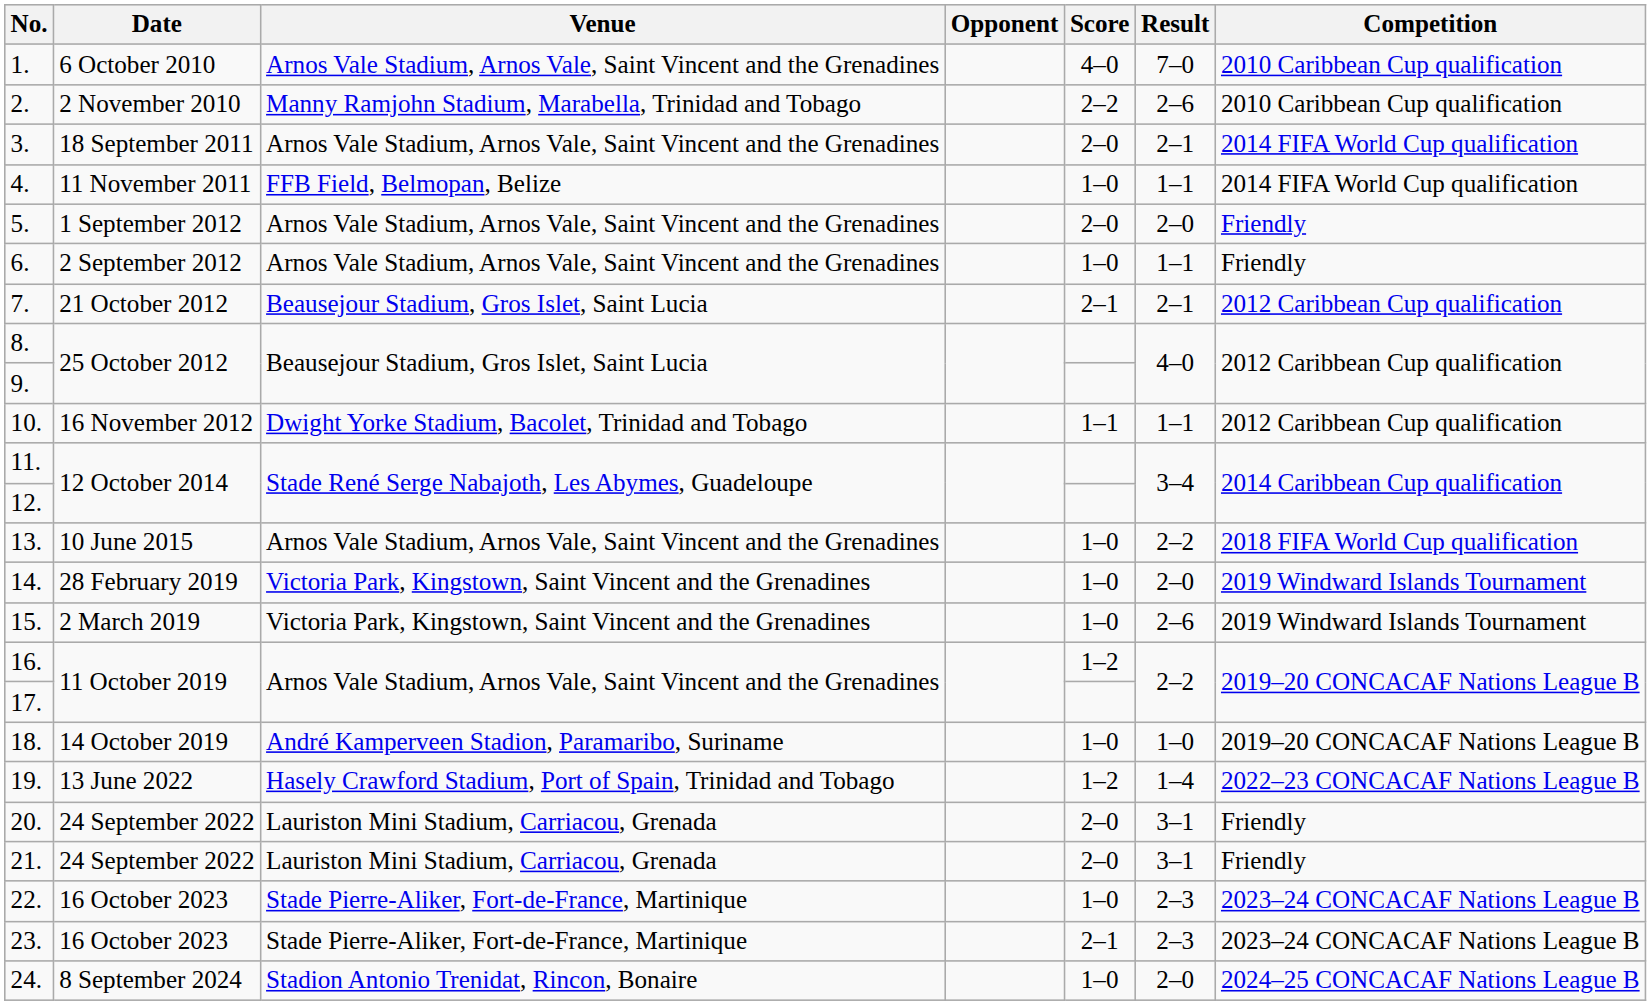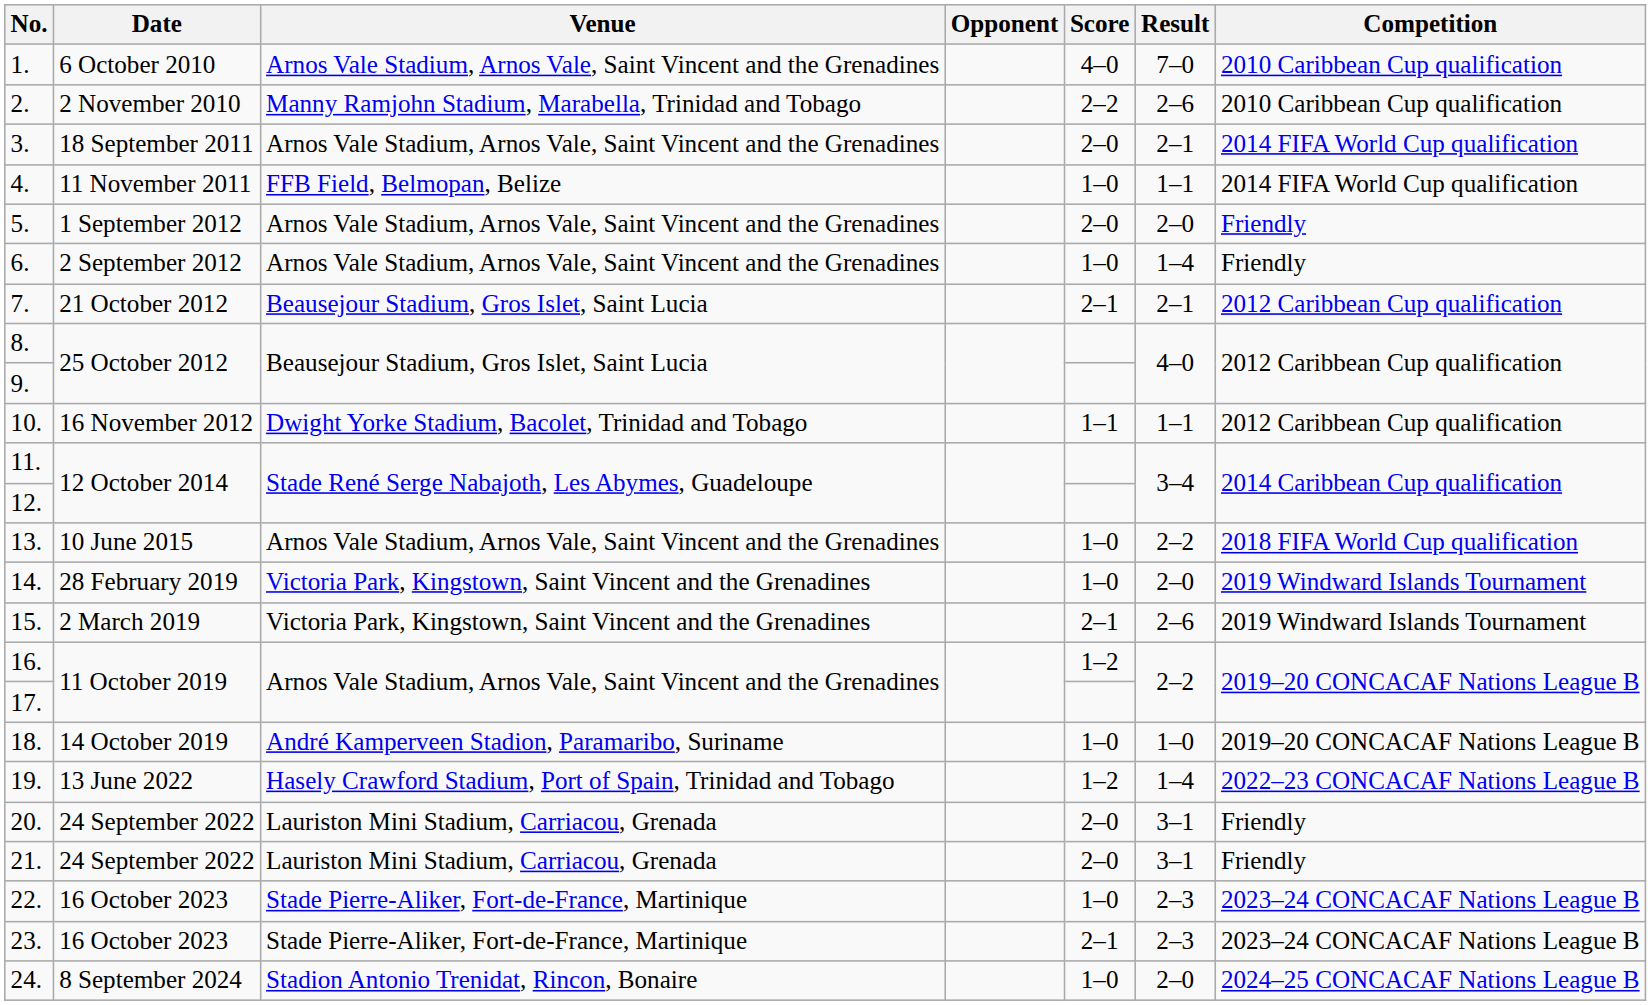 <table class="wikitable">
 <tr>
 <th>No.</th>
 <th>Date</th>
 <th>Venue</th>
 <th>Opponent</th>
 <th>Score</th>
 <th>Result</th>
 <th>Competition</th>
 </tr>
 <tr>
 <td>1.</td>
 <td>6 October 2010</td>
 <td><a href='#'>Arnos Vale Stadium</a>, <a href='#'>Arnos Vale</a>, Saint Vincent and the Grenadines</td>
 <td></td>
 <td align="center">4–0</td>
 <td align="center">7–0</td>
 <td><a href='#'>2010 Caribbean Cup qualification</a></td>
 </tr>
 <tr>
 <td>2.</td>
 <td>2 November 2010</td>
 <td><a href='#'>Manny Ramjohn Stadium</a>, <a href='#'>Marabella</a>, Trinidad and Tobago</td>
 <td></td>
 <td align="center">2–2</td>
 <td align="center">2–6</td>
 <td>2010 Caribbean Cup qualification</td>
 </tr>
 <tr>
 <td>3.</td>
 <td>18 September 2011</td>
 <td>Arnos Vale Stadium, Arnos Vale, Saint Vincent and the Grenadines</td>
 <td></td>
 <td align="center">2–0</td>
 <td align="center">2–1</td>
 <td><a href='#'>2014 FIFA World Cup qualification</a></td>
 </tr>
 <tr>
 <td>4.</td>
 <td>11 November 2011</td>
 <td><a href='#'>FFB Field</a>, <a href='#'>Belmopan</a>, Belize</td>
 <td></td>
 <td align="center">1–0</td>
 <td align="center">1–1</td>
 <td>2014 FIFA World Cup qualification</td>
 </tr>
 <tr>
 <td>5.</td>
 <td>1 September 2012</td>
 <td>Arnos Vale Stadium, Arnos Vale, Saint Vincent and the Grenadines</td>
 <td></td>
 <td align="center">2–0</td>
 <td align="center">2–0</td>
 <td><a href='#'>Friendly</a></td>
 </tr>
 <tr>
 <td>6.</td>
 <td>2 September 2012</td>
 <td>Arnos Vale Stadium, Arnos Vale, Saint Vincent and the Grenadines</td>
 <td></td>
 <td align="center">1–0</td>
-<td align="center">1–1</td>
+<td align="center">1–4</td>
 <td>Friendly</td>
 </tr>
 <tr>
 <td>7.</td>
 <td>21 October 2012</td>
 <td><a href='#'>Beausejour Stadium</a>, <a href='#'>Gros Islet</a>, Saint Lucia</td>
 <td></td>
 <td align="center">2–1</td>
 <td align="center">2–1</td>
 <td><a href='#'>2012 Caribbean Cup qualification</a></td>
 </tr>
 <tr>
 <td>8.</td>
 <td rowspan=2>25 October 2012</td>
 <td rowspan=2>Beausejour Stadium, Gros Islet, Saint Lucia</td>
 <td rowspan=2></td>
 <td></td>
 <td rowspan=2 style="text-align:center;">4–0</td>
 <td rowspan=2>2012 Caribbean Cup qualification</td>
 </tr>
 <tr>
 <td>9.</td>
 <td></td>
 </tr>
 <tr>
 <td>10.</td>
 <td>16 November 2012</td>
 <td><a href='#'>Dwight Yorke Stadium</a>, <a href='#'>Bacolet</a>, Trinidad and Tobago</td>
 <td></td>
 <td align="center">1–1</td>
 <td align="center">1–1</td>
 <td>2012 Caribbean Cup qualification</td>
 </tr>
 <tr>
 <td>11.</td>
 <td rowspan=2>12 October 2014</td>
 <td rowspan=2><a href='#'>Stade René Serge Nabajoth</a>, <a href='#'>Les Abymes</a>, Guadeloupe</td>
 <td rowspan=2></td>
 <td></td>
 <td rowspan=2 style="text-align:center;">3–4</td>
 <td rowspan=2><a href='#'>2014 Caribbean Cup qualification</a></td>
 </tr>
 <tr>
 <td>12.</td>
 <td></td>
 </tr>
 <tr>
 <td>13.</td>
 <td>10 June 2015</td>
 <td>Arnos Vale Stadium, Arnos Vale, Saint Vincent and the Grenadines</td>
 <td></td>
 <td align="center">1–0</td>
 <td align="center">2–2</td>
 <td><a href='#'>2018 FIFA World Cup qualification</a></td>
 </tr>
 <tr>
 <td>14.</td>
 <td>28 February 2019</td>
 <td><a href='#'>Victoria Park</a>, <a href='#'>Kingstown</a>, Saint Vincent and the Grenadines</td>
 <td></td>
 <td align="center">1–0</td>
 <td align="center">2–0</td>
 <td><a href='#'>2019 Windward Islands Tournament</a></td>
 </tr>
 <tr>
 <td>15.</td>
 <td>2 March 2019</td>
 <td>Victoria Park, Kingstown, Saint Vincent and the Grenadines</td>
 <td></td>
-<td align="center">1–0</td>
+<td align="center">2–1</td>
 <td align="center">2–6</td>
 <td>2019 Windward Islands Tournament</td>
 </tr>
 <tr>
 <td>16.</td>
 <td rowspan=2>11 October 2019</td>
 <td rowspan=2>Arnos Vale Stadium, Arnos Vale, Saint Vincent and the Grenadines</td>
 <td rowspan=2></td>
 <td align=center>1–2</td>
 <td rowspan=2 align=center>2–2</td>
 <td rowspan=2><a href='#'>2019–20 CONCACAF Nations League B</a></td>
 </tr>
 <tr>
 <td>17.</td>
 <td></td>
 </tr>
 <tr>
 <td>18.</td>
 <td>14 October 2019</td>
 <td><a href='#'>André Kamperveen Stadion</a>, <a href='#'>Paramaribo</a>, Suriname</td>
 <td></td>
 <td align=center>1–0</td>
 <td align=center>1–0</td>
 <td>2019–20 CONCACAF Nations League B</td>
 </tr>
 <tr>
 <td>19.</td>
 <td>13 June 2022</td>
 <td><a href='#'>Hasely Crawford Stadium</a>, <a href='#'>Port of Spain</a>, Trinidad and Tobago</td>
 <td></td>
 <td align="center">1–2</td>
 <td align="center">1–4</td>
 <td><a href='#'>2022–23 CONCACAF Nations League B</a></td>
 </tr>
 <tr>
 <td>20.</td>
 <td>24 September 2022</td>
 <td>Lauriston Mini Stadium, <a href='#'>Carriacou</a>, Grenada</td>
 <td></td>
 <td align="center">2–0</td>
 <td align="center">3–1</td>
 <td>Friendly</td>
 </tr>
 <tr>
 <td>21.</td>
 <td>24 September 2022</td>
 <td>Lauriston Mini Stadium, <a href='#'>Carriacou</a>, Grenada</td>
 <td></td>
 <td align="center">2–0</td>
 <td align="center">3–1</td>
 <td>Friendly</td>
 </tr>
 <tr>
 <td>22.</td>
 <td>16 October 2023</td>
 <td><a href='#'>Stade Pierre-Aliker</a>, <a href='#'>Fort-de-France</a>, Martinique</td>
 <td></td>
 <td align="center">1–0</td>
 <td align="center">2–3</td>
 <td><a href='#'>2023–24 CONCACAF Nations League B</a></td>
 </tr>
 <tr>
 <td>23.</td>
 <td>16 October 2023</td>
 <td>Stade Pierre-Aliker, Fort-de-France, Martinique</td>
 <td></td>
 <td align="center">2–1</td>
 <td align="center">2–3</td>
 <td>2023–24 CONCACAF Nations League B</td>
 </tr>
 <tr>
 <td>24.</td>
 <td>8 September 2024</td>
 <td><a href='#'>Stadion Antonio Trenidat</a>, <a href='#'>Rincon</a>, Bonaire</td>
 <td></td>
 <td align="center">1–0</td>
 <td align="center">2–0</td>
 <td><a href='#'>2024–25 CONCACAF Nations League B</a></td>
 </tr>
 </table>
